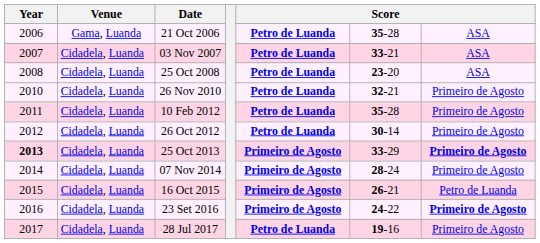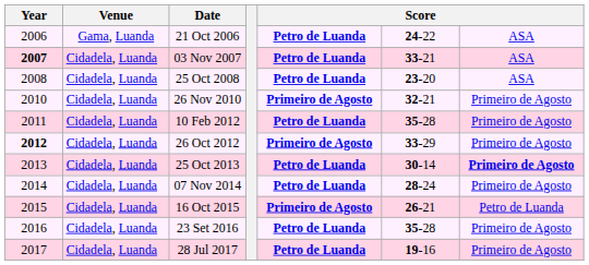 <table class="wikitable" style="font-size:85%; text-align: center;">
 <tr bgcolor=#c1d8ff>
 <th rowspan=1 width=55px>Year</th>
 <th rowspan=1 width=105px>Venue</th>
 <th rowspan=1 width=75px>Date</th>
 <th width=5px rowspan=12 bgcolor=ffffff></th>
 <th colspan=3>Score</th>
 </tr>
 <tr bgcolor=#fff0ff>
 <td>2006 </td>
 <td><a href='#'>Gama</a>, <a href='#'>Luanda</a></td>
 <td>21 Oct 2006</td>
 <td><strong><a href='#'>Petro de Luanda</a></strong></td>
-<td><strong>35</strong>-28</td>
+<td><strong>24</strong>-22</td>
 <td><a href='#'>ASA</a></td>
 </tr>
 <tr bgcolor=#ffd4e4>
-<td>2007 </td>
+<td><strong>2007 </strong></td>
 <td align=left><a href='#'>Cidadela</a>, <a href='#'>Luanda</a></td>
 <td>03 Nov 2007</td>
 <td width=125px><strong><a href='#'>Petro de Luanda</a></strong></td>
 <td width=75px><strong>33</strong>-21</td>
 <td width=125px><a href='#'>ASA</a></td>
 </tr>
 <tr bgcolor=#fff0ff>
 <td>2008 </td>
 <td align=left><a href='#'>Cidadela</a>, <a href='#'>Luanda</a></td>
 <td>25 Oct 2008</td>
 <td><strong><a href='#'>Petro de Luanda</a></strong></td>
 <td><strong>23</strong>-20</td>
 <td><a href='#'>ASA</a></td>
 </tr>
 <tr bgcolor=#fff0ff>
 <td>2010 </td>
 <td align=left><a href='#'>Cidadela</a>, <a href='#'>Luanda</a></td>
 <td>26 Nov 2010</td>
-<td><strong><a href='#'>Petro de Luanda</a></strong></td>
+<td><strong><a href='#'>Primeiro de Agosto</a></strong></td>
 <td><strong>32</strong>-21</td>
 <td><a href='#'>Primeiro de Agosto</a></td>
 </tr>
 <tr bgcolor=#ffd4e4>
 <td>2011 </td>
 <td align=left><a href='#'>Cidadela</a>, <a href='#'>Luanda</a></td>
 <td>10 Feb 2012</td>
 <td><strong><a href='#'>Petro de Luanda</a></strong></td>
 <td><strong>35</strong>-28</td>
 <td><a href='#'>Primeiro de Agosto</a></td>
 </tr>
 <tr bgcolor=#fff0ff>
-<td>2012 </td>
+<td><strong>2012 </strong></td>
 <td align=left><a href='#'>Cidadela</a>, <a href='#'>Luanda</a></td>
 <td>26 Oct 2012</td>
-<td><strong><a href='#'>Petro de Luanda</a></strong></td>
-<td><strong>30</strong>-14</td>
+<td><strong><a href='#'>Primeiro de Agosto</a></strong></td>
+<td><strong>33</strong>-29</td>
 <td><a href='#'>Primeiro de Agosto</a></td>
 </tr>
 <tr bgcolor=#ffd4e4>
-<td><strong>2013 </strong></td>
+<td>2013 </td>
 <td align=left><a href='#'>Cidadela</a>, <a href='#'>Luanda</a></td>
 <td>25 Oct 2013</td>
-<td><strong><a href='#'>Primeiro de Agosto</a></strong></td>
-<td><strong>33</strong>-29</td>
+<td><strong><a href='#'>Petro de Luanda</a></strong></td>
+<td><strong>30</strong>-14</td>
 <td><strong><a href='#'>Primeiro de Agosto</a></strong></td>
 </tr>
 <tr bgcolor=#fff0ff>
 <td>2014 </td>
 <td align=left><a href='#'>Cidadela</a>, <a href='#'>Luanda</a></td>
 <td>07 Nov 2014</td>
-<td><strong><a href='#'>Primeiro de Agosto</a></strong></td>
+<td><strong><a href='#'>Petro de Luanda</a></strong></td>
 <td><strong>28</strong>-24</td>
 <td><a href='#'>Primeiro de Agosto</a></td>
 </tr>
 <tr bgcolor=#ffd4e4>
 <td>2015 </td>
 <td align=left><a href='#'>Cidadela</a>, <a href='#'>Luanda</a></td>
 <td>16 Oct 2015</td>
 <td><strong><a href='#'>Primeiro de Agosto</a></strong></td>
 <td><strong>26</strong>-21</td>
 <td><a href='#'>Petro de Luanda</a></td>
 </tr>
 <tr bgcolor=#fff0ff>
 <td>2016 </td>
 <td align=left><a href='#'>Cidadela</a>, <a href='#'>Luanda</a></td>
 <td>23 Set 2016</td>
-<td><strong><a href='#'>Primeiro de Agosto</a></strong></td>
-<td><strong>24</strong>-22</td>
-<td><strong><a href='#'>Primeiro de Agosto</a></strong></td>
+<td><strong><a href='#'>Petro de Luanda</a></strong></td>
+<td><strong>35</strong>-28</td>
+<td><a href='#'>Primeiro de Agosto</a></td>
 </tr>
 <tr bgcolor=#ffd4e4>
 <td>2017</td>
 <td align=left><a href='#'>Cidadela</a>, <a href='#'>Luanda</a></td>
 <td>28 Jul 2017</td>
 <td><strong><a href='#'>Petro de Luanda</a></strong></td>
 <td><strong>19</strong>-16</td>
 <td><a href='#'>Primeiro de Agosto</a></td>
 </tr>
 </table>
